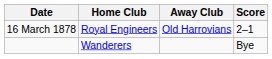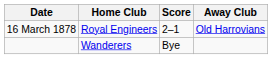 <table class="wikitable">
 <tr>
 <th>Date</th>
 <th>Home Club</th>
+<th>Score</th>
 <th>Away Club</th>
-<th>Score</th>
 </tr>
 <tr>
 <td>16 March 1878</td>
 <td><a href='#'>Royal Engineers</a></td>
+<td>2–1</td>
 <td><a href='#'>Old Harrovians</a></td>
-<td>2–1</td>
 </tr>
 <tr>
 <td></td>
 <td><a href='#'>Wanderers</a></td>
+<td>Bye</td>
 <td></td>
-<td>Bye</td>
 </tr>
 </table>
